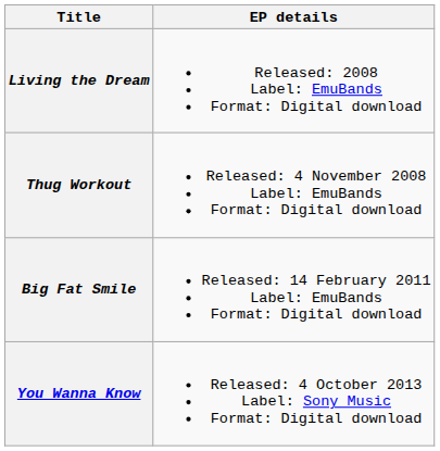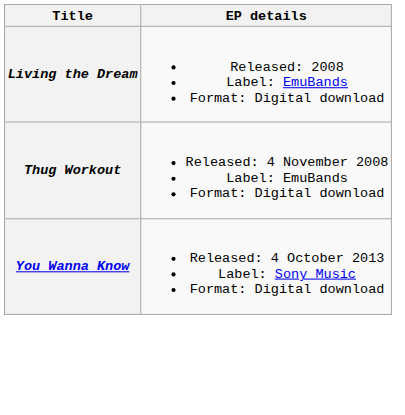 <table class="wikitable plainrowheaders" style="text-align:center;">
 <tr>
 <th scope="col">Title</th>
 <th scope="col">EP details</th>
 </tr>
 <tr>
 <th scope="row"><em>Living the Dream</em></th>
 <td><br><ul><li>Released: 2008</li><li>Label: <a href='#'>EmuBands</a></li><li>Format: Digital download</li></ul></td>
 </tr>
 <tr>
 <th scope="row"><em>Thug Workout</em></th>
 <td><br><ul><li>Released: 4 November 2008</li><li>Label: EmuBands</li><li>Format: Digital download</li></ul></td>
 </tr>
 <tr>
-<th scope="row"><em>Big Fat Smile</em></th>
-<td><br><ul><li>Released: 14 February 2011</li><li>Label: EmuBands</li><li>Format: Digital download</li></ul></td>
-</tr>
-<tr>
 <th scope="row"><em><a href='#'>You Wanna Know</a></em></th>
 <td><br><ul><li>Released: 4 October 2013</li><li>Label: <a href='#'>Sony Music</a></li><li>Format: Digital download</li></ul></td>
 </tr>
 </table>
